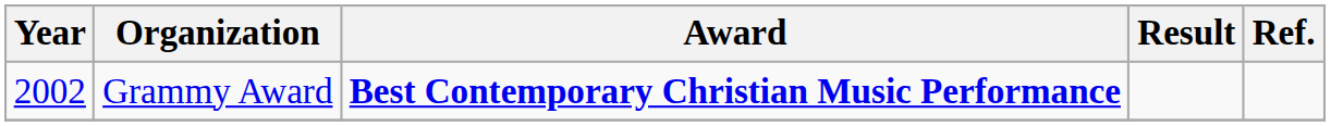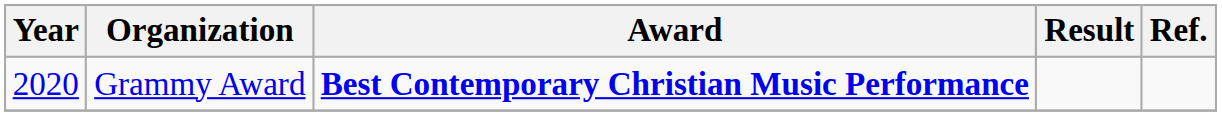 <table class="wikitable plainrowheaders">
 <tr>
 <th>Year</th>
 <th>Organization</th>
 <th>Award</th>
 <th>Result</th>
 <th>Ref.</th>
 </tr>
 <tr>
-<td><a href='#'>2002</a></td>
+<td><a href='#'>2020</a></td>
 <td><a href='#'>Grammy Award</a></td>
 <td><strong><a href='#'>Best Contemporary Christian Music Performance</a></strong></td>
 <td></td>
 <td></td>
 </tr>
 <tr>
 </tr>
 </table>
